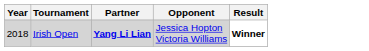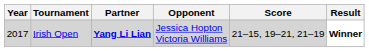 <table class="sortable wikitable" style="font-size: 90%;">
 <tr>
 <th>Year</th>
 <th>Tournament</th>
 <th>Partner</th>
 <th>Opponent</th>
+<th>Score</th>
 <th>Result</th>
 </tr>
 <tr style="background:#D5D5D5">
-<td align="center">2018</td>
+<td align="center">2017</td>
 <td align="left"><a href='#'>Irish Open</a></td>
 <td align="left"><strong> <a href='#'>Yang Li Lian</a></strong></td>
 <td align="left"> <a href='#'>Jessica Hopton</a><br> <a href='#'>Victoria Williams</a></td>
+<td align="left">21–15, 19–21, 21–19</td>
 <td style="text-align:left; background:white"> <strong>Winner</strong></td>
 </tr>
 </table>
